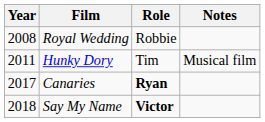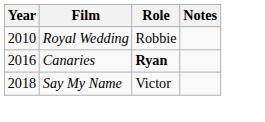 <table class="wikitable">
 <tr>
 <th>Year</th>
 <th>Film</th>
 <th>Role</th>
 <th>Notes</th>
 </tr>
 <tr>
-<td>2008</td>
+<td>2010</td>
 <td><em>Royal Wedding</em></td>
 <td>Robbie</td>
 <td></td>
 </tr>
 <tr>
-<td>2011</td>
-<td><em><a href='#'>Hunky Dory</a></em></td>
-<td>Tim</td>
-<td>Musical film</td>
-</tr>
-<tr>
-<td>2017</td>
+<td>2016</td>
 <td><em>Canaries</em></td>
 <td><strong>Ryan</strong></td>
 <td></td>
 </tr>
 <tr>
 <td>2018</td>
 <td><em>Say My Name</em></td>
-<td><strong>Victor</strong></td>
+<td>Victor</td>
 <td></td>
 </tr>
 </table>
